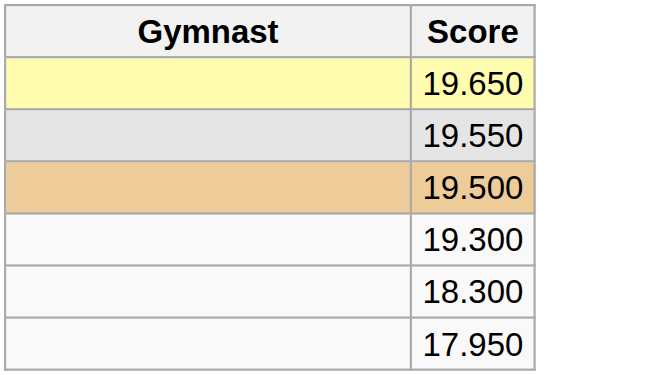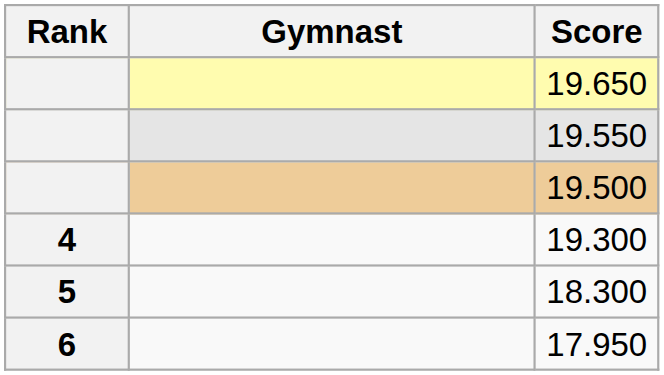 <table class="wikitable sortable" style="text-align:center; font-size:95%">
 <tr>
+<th scope="col" style="width:50px;">Rank</th>
 <th scope="col" style="width:180px;">Gymnast</th>
 <th scope="col" style="width:50px;">Score</th>
 </tr>
 <tr style="background:#fffcaf;">
+<th scope=row style="text-align:center"></th>
 <td style="text-align:left;"></td>
 <td>19.650</td>
 </tr>
 <tr style="background:#e5e5e5;">
+<th scope=row style="text-align:center"></th>
 <td style="text-align:left;"></td>
 <td>19.550</td>
 </tr>
 <tr style="background:#ec9;">
+<th scope=row style="text-align:center"></th>
 <td style="text-align:left;"></td>
 <td>19.500</td>
 </tr>
 <tr>
+<th scope=row style="text-align:center">4</th>
 <td style="text-align:left;"></td>
 <td>19.300</td>
 </tr>
 <tr>
+<th scope=row style="text-align:center">5</th>
 <td style="text-align:left;"></td>
 <td>18.300</td>
 </tr>
 <tr>
+<th scope=row style="text-align:center">6</th>
 <td style="text-align:left;"></td>
 <td>17.950</td>
 </tr>
 </table>
